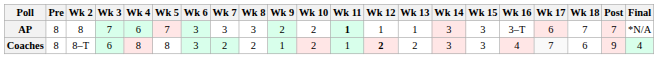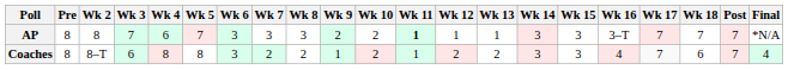 <table class="wikitable" style="white-space:nowrap;text-align:center;">
 <tr>
 <th>Poll</th>
 <th>Pre</th>
 <th>Wk 2</th>
 <th>Wk 3</th>
 <th>Wk 4</th>
 <th>Wk 5</th>
 <th>Wk 6</th>
 <th>Wk 7</th>
 <th>Wk 8</th>
 <th>Wk 9</th>
 <th>Wk 10</th>
 <th>Wk 11</th>
 <th>Wk 12</th>
 <th>Wk 13</th>
 <th>Wk 14</th>
 <th>Wk 15</th>
 <th>Wk 16</th>
 <th>Wk 17</th>
 <th>Wk 18</th>
 <th>Post</th>
 <th>Final</th>
 </tr>
 <tr>
 <th>AP</th>
 <td style="background:#FFF;">8</td>
 <td style="background:#FFF;">8</td>
 <td style="background:#D8FFEB;">7</td>
 <td style="background:#D8FFEB;">6</td>
 <td style="background:#FFE6E6;">7</td>
 <td style="background:#D8FFEB;">3</td>
 <td style="background:#FFF;">3</td>
 <td style="background:#FFF;">3</td>
 <td style="background:#D8FFEB;">2</td>
 <td style="background:#FFF;">2</td>
 <td style="background:#D8FFEB;"><strong>1</strong></td>
 <td style="background:#FFF;">1</td>
 <td style="background:#FFF;">1</td>
 <td style="background:#FFE6E6;">3</td>
 <td style="background:#FFF;">3</td>
 <td style="background:#FFF;">3–T</td>
-<td style="background:#FFE6E6;">6</td>
+<td style="background:#FFE6E6;">7</td>
 <td style="background:#FFF;">7</td>
 <td style="background:#FFE6E6;">7</td>
 <td style="background:#FFF;">*N/A</td>
 </tr>
 <tr>
 <th>Coaches</th>
 <td style="background:#FFF;">8</td>
 <td style="background:#FFF;">8–T</td>
 <td style="background:#D8FFEB;">6</td>
 <td style="background:#FFE6E6;">8</td>
 <td style="background:#FFF;">8</td>
 <td style="background:#D8FFEB;">3</td>
 <td style="background:#D8FFEB;">2</td>
 <td style="background:#FFF;">2</td>
 <td style="background:#D8FFEB;">1</td>
 <td style="background:#FFE6E6;">2</td>
 <td style="background:#D8FFEB;">1</td>
-<td style="background:#FFE6E6;"><strong>2</strong></td>
+<td style="background:#FFE6E6;">2</td>
 <td style="background:#FFF;">2</td>
 <td style="background:#FFE6E6;">3</td>
 <td style="background:#FFF;">3</td>
 <td style="background:#FFE6E6;">4</td>
 <td style="background#FFE6E6;">7</td>
 <td style="background:#FFF;">6</td>
-<td style="background:#FFE6E6;">9</td>
+<td style="background:#FFE6E6;">7</td>
 <td style="background:#D8FFEB;">4</td>
 </tr>
 </table>
